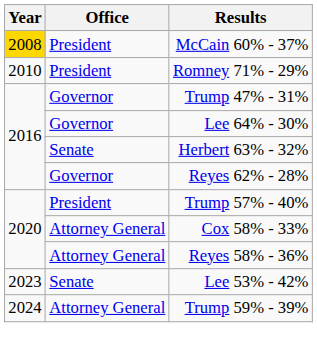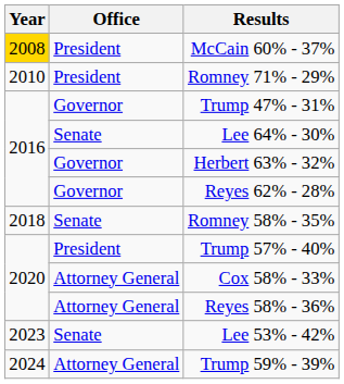 <table class=wikitable>
 <tr>
 <th>Year</th>
 <th>Office</th>
 <th>Results</th>
 </tr>
 <tr>
 <td style="background: gold;">2008</td>
 <td><a href='#'>President</a></td>
 <td align="right" ><a href='#'>McCain</a> 60% - 37%</td>
 </tr>
 <tr>
 <td>2010</td>
 <td><a href='#'>President</a></td>
 <td align="right" ><a href='#'>Romney</a> 71% - 29%</td>
 </tr>
 <tr>
 <td rowspan=4>2016</td>
 <td><a href='#'>Governor</a></td>
 <td align="right" ><a href='#'>Trump</a> 47% - 31%</td>
 </tr>
 <tr>
-<td><a href='#'>Governor</a></td>
+<td><a href='#'>Senate</a></td>
 <td align="right" ><a href='#'>Lee</a> 64% - 30%</td>
 </tr>
 <tr>
-<td><a href='#'>Senate</a></td>
+<td><a href='#'>Governor</a></td>
 <td align="right" ><a href='#'>Herbert</a> 63% - 32%</td>
 </tr>
 <tr>
 <td><a href='#'>Governor</a></td>
 <td align="right" ><a href='#'>Reyes</a> 62% - 28%</td>
+</tr>
+<tr>
+<td>2018</td>
+<td><a href='#'>Senate</a></td>
+<td align="right" ><a href='#'>Romney</a> 58% - 35%</td>
 </tr>
 <tr>
 <td rowspan=3>2020</td>
 <td><a href='#'>President</a></td>
 <td align="right" ><a href='#'>Trump</a> 57% - 40%</td>
 </tr>
 <tr>
 <td><a href='#'>Attorney General</a></td>
 <td align="right" ><a href='#'>Cox</a> 58% - 33%</td>
 </tr>
 <tr>
 <td><a href='#'>Attorney General</a></td>
 <td align="right" ><a href='#'>Reyes</a> 58% - 36%</td>
 </tr>
 <tr>
 <td>2023</td>
 <td><a href='#'>Senate</a></td>
 <td align="right" ><a href='#'>Lee</a> 53% - 42%</td>
 </tr>
 <tr>
 <td>2024</td>
 <td><a href='#'>Attorney General</a></td>
 <td align="right" ><a href='#'>Trump</a> 59% - 39%</td>
 </tr>
 </table>
